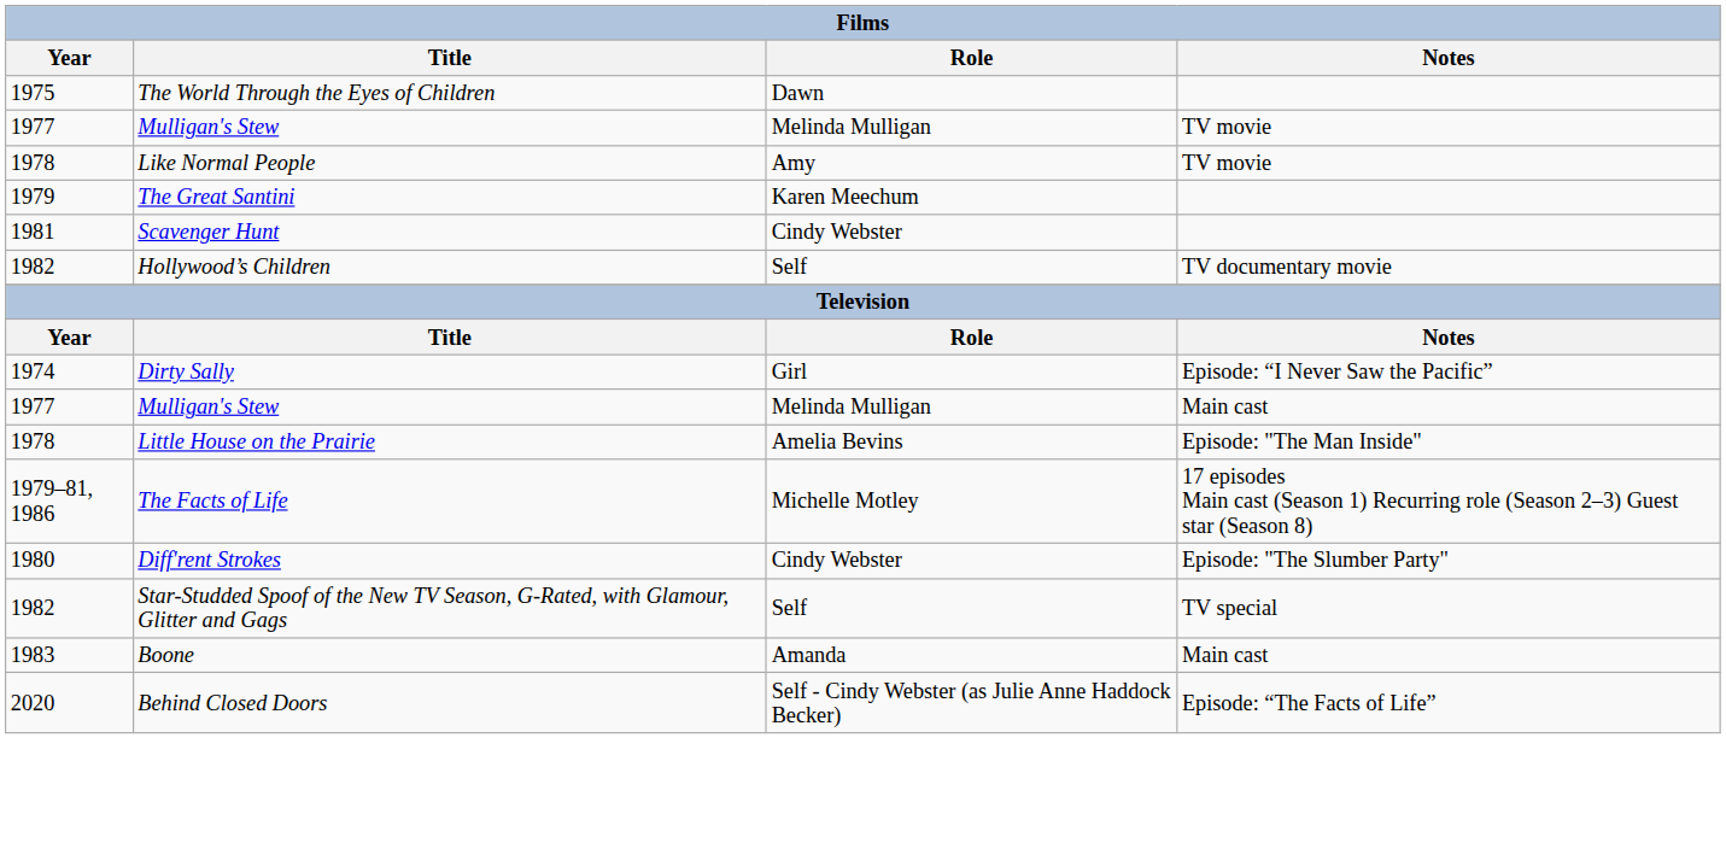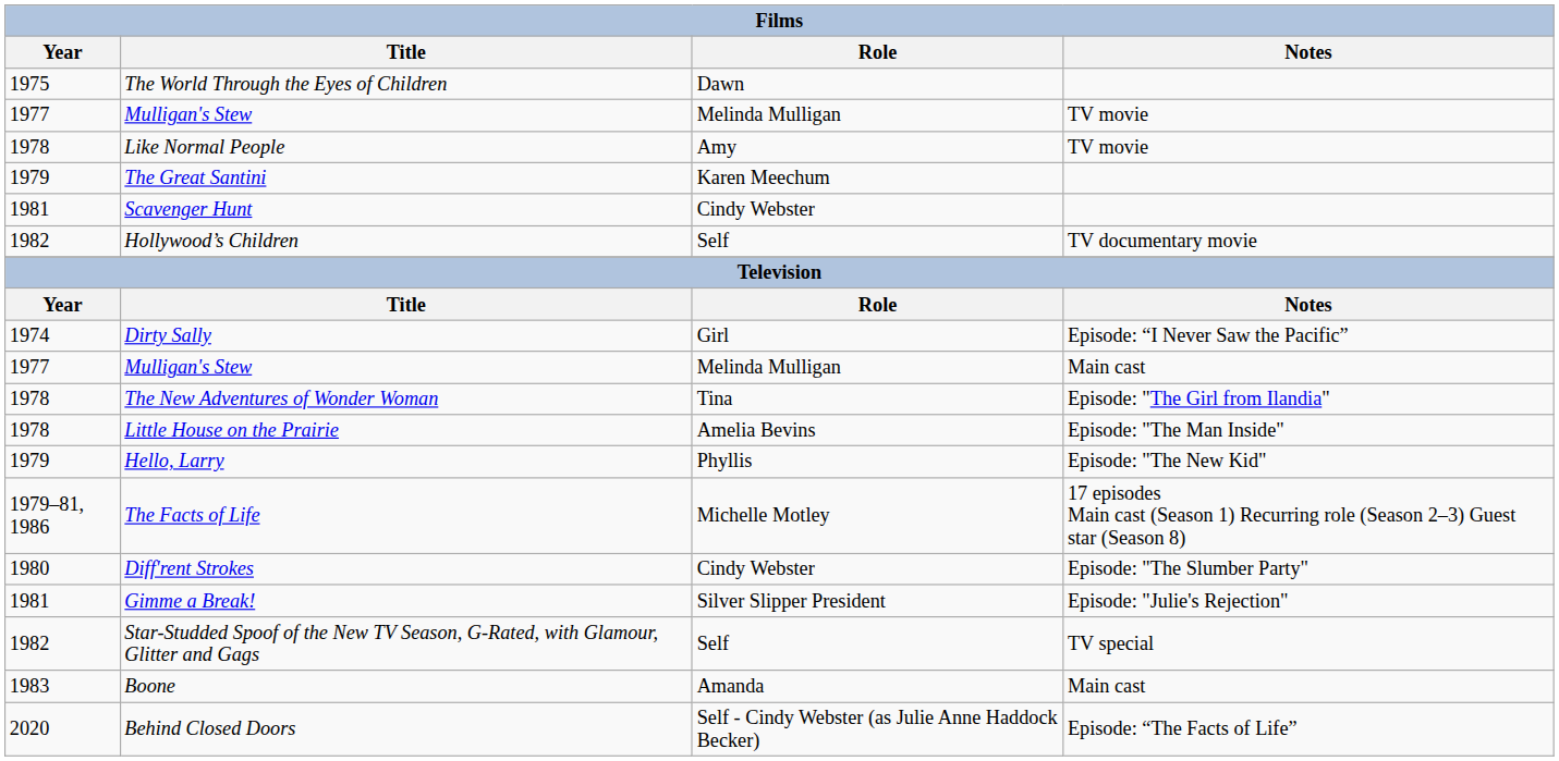 <table class="wikitable">
 <tr>
 <th colspan="4" style="background: LightSteelBlue;">Films</th>
 </tr>
 <tr>
 <th>Year</th>
 <th>Title</th>
 <th>Role</th>
 <th>Notes</th>
 </tr>
 <tr>
 <td>1975</td>
 <td><em>The World Through the Eyes of Children</em></td>
 <td>Dawn</td>
 <td></td>
 </tr>
 <tr>
 <td>1977</td>
 <td><em><a href='#'>Mulligan's Stew</a></em></td>
 <td>Melinda Mulligan</td>
 <td>TV movie</td>
 </tr>
 <tr>
 <td>1978</td>
 <td><em>Like Normal People</em></td>
 <td>Amy</td>
 <td>TV movie</td>
 </tr>
 <tr>
 <td>1979</td>
 <td><em><a href='#'>The Great Santini</a></em></td>
 <td>Karen Meechum</td>
 <td></td>
 </tr>
 <tr>
 <td>1981</td>
 <td><em><a href='#'>Scavenger Hunt</a></em></td>
 <td>Cindy Webster</td>
 <td></td>
 </tr>
 <tr>
 <td>1982</td>
 <td><em>Hollywood’s Children</em></td>
 <td>Self</td>
 <td>TV documentary movie</td>
 </tr>
 <tr>
 </tr>
 <tr>
 <th colspan="4" style="background: LightSteelBlue;">Television</th>
 </tr>
 <tr>
 <th>Year</th>
 <th>Title</th>
 <th>Role</th>
 <th>Notes</th>
 </tr>
 <tr>
 <td>1974</td>
 <td><em><a href='#'>Dirty Sally</a></em></td>
 <td>Girl</td>
 <td>Episode: “I Never Saw the Pacific”</td>
 </tr>
 <tr>
 <td>1977</td>
 <td><em><a href='#'>Mulligan's Stew</a></em></td>
 <td>Melinda Mulligan</td>
 <td>Main cast</td>
 </tr>
 <tr>
 <td>1978</td>
+<td><em><a href='#'>The New Adventures of Wonder Woman</a></em></td>
+<td>Tina</td>
+<td>Episode: "<a href='#'>The Girl from Ilandia</a>"</td>
+</tr>
+<tr>
+<td>1978</td>
 <td><em><a href='#'>Little House on the Prairie</a></em></td>
 <td>Amelia Bevins</td>
 <td>Episode: "The Man Inside"</td>
+</tr>
+<tr>
+<td>1979</td>
+<td><em><a href='#'>Hello, Larry</a></em></td>
+<td>Phyllis</td>
+<td>Episode: "The New Kid"</td>
 </tr>
 <tr>
 <td>1979–81, 1986</td>
 <td><em><a href='#'>The Facts of Life</a></em></td>
 <td>Michelle Motley</td>
 <td>17 episodes <br> Main cast (Season 1) Recurring role (Season 2–3) Guest star (Season 8)</td>
 </tr>
 <tr>
 <td>1980</td>
 <td><em><a href='#'>Diff'rent Strokes</a></em></td>
 <td>Cindy Webster</td>
 <td>Episode: "The Slumber Party"</td>
+</tr>
+<tr>
+<td>1981</td>
+<td><em><a href='#'>Gimme a Break!</a></em></td>
+<td>Silver Slipper President</td>
+<td>Episode: "Julie's Rejection"</td>
 </tr>
 <tr>
 <td>1982</td>
 <td><em>Star-Studded Spoof of the New TV Season, G-Rated, with Glamour, Glitter and Gags</em></td>
 <td>Self</td>
 <td>TV special</td>
 </tr>
 <tr>
 <td>1983</td>
 <td><em>Boone</em></td>
 <td>Amanda</td>
 <td>Main cast</td>
 </tr>
 <tr>
 <td>2020</td>
 <td><em>Behind Closed Doors</em></td>
 <td>Self - Cindy Webster (as Julie Anne Haddock Becker)</td>
 <td>Episode: “The Facts of Life”</td>
 </tr>
 </table>
